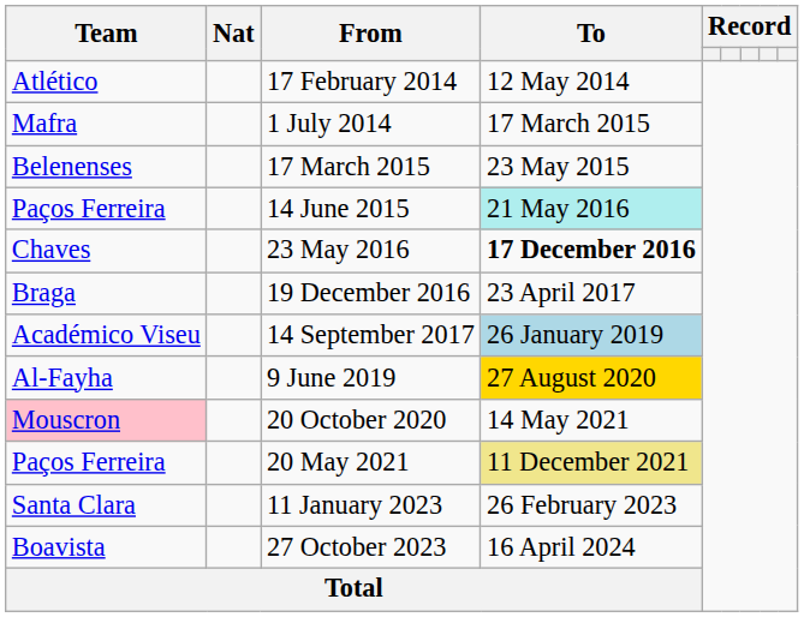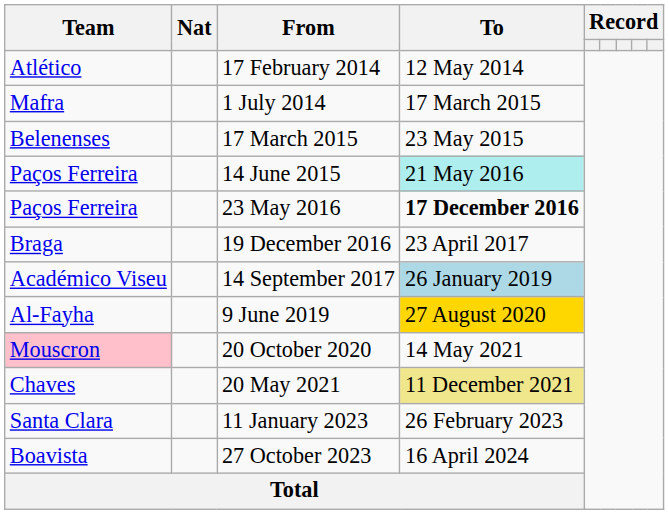 <table class="wikitable" style="text-align: center">
 <tr>
 <th rowspan=2>Team</th>
 <th rowspan=2>Nat</th>
 <th rowspan=2>From</th>
 <th rowspan=2>To</th>
 <th colspan=8>Record</th>
 </tr>
 <tr>
 <th></th>
 <th></th>
 <th></th>
 <th></th>
 <th></th>
 </tr>
 <tr>
 <td align=left><a href='#'>Atlético</a></td>
 <td></td>
 <td align=left>17 February 2014</td>
 <td align=left>12 May 2014<br></td>
 </tr>
 <tr>
 <td align=left><a href='#'>Mafra</a></td>
 <td></td>
 <td align=left>1 July 2014</td>
 <td align=left>17 March 2015<br></td>
 </tr>
 <tr>
 <td align=left><a href='#'>Belenenses</a></td>
 <td></td>
 <td align=left>17 March 2015</td>
 <td align=left>23 May 2015<br></td>
 </tr>
 <tr>
 <td align=left><a href='#'>Paços Ferreira</a></td>
 <td></td>
 <td align=left>14 June 2015</td>
 <td align=left style="background: paleturquoise;">21 May 2016<br></td>
 </tr>
 <tr>
-<td align=left><a href='#'>Chaves</a></td>
+<td align=left><a href='#'>Paços Ferreira</a></td>
 <td></td>
 <td align=left>23 May 2016</td>
 <td align=left><strong>17 December 2016<br></strong></td>
 </tr>
 <tr>
 <td align=left><a href='#'>Braga</a></td>
 <td></td>
 <td align=left>19 December 2016</td>
 <td align=left>23 April 2017<br></td>
 </tr>
 <tr>
 <td align=left><a href='#'>Académico Viseu</a></td>
 <td></td>
 <td align=left>14 September 2017</td>
 <td align=left style="background: lightblue;">26 January 2019<br></td>
 </tr>
 <tr>
 <td align=left><a href='#'>Al-Fayha</a></td>
 <td></td>
 <td align=left>9 June 2019</td>
 <td align=left style="background: gold;">27 August 2020<br></td>
 </tr>
 <tr>
 <td align=left style="background: pink;"><a href='#'>Mouscron</a></td>
 <td></td>
 <td align=left>20 October 2020</td>
 <td align=left>14 May 2021<br></td>
 </tr>
 <tr>
-<td align=left><a href='#'>Paços Ferreira</a></td>
+<td align=left><a href='#'>Chaves</a></td>
 <td></td>
 <td align=left>20 May 2021</td>
 <td align=left style="background: khaki;">11 December 2021<br></td>
 </tr>
 <tr>
 <td align=left><a href='#'>Santa Clara</a></td>
 <td></td>
 <td align=left>11 January 2023</td>
 <td align=left>26 February 2023<br></td>
 </tr>
 <tr>
 <td align=left><a href='#'>Boavista</a></td>
 <td></td>
 <td align=left>27 October 2023</td>
 <td align=left>16 April 2024<br></td>
 </tr>
 <tr>
 <th colspan="4">Total<br></th>
 </tr>
 </table>
